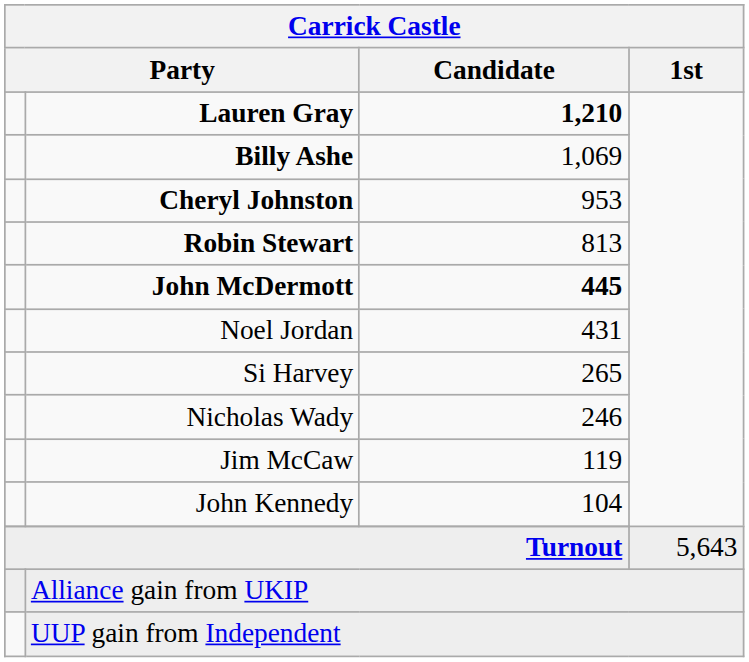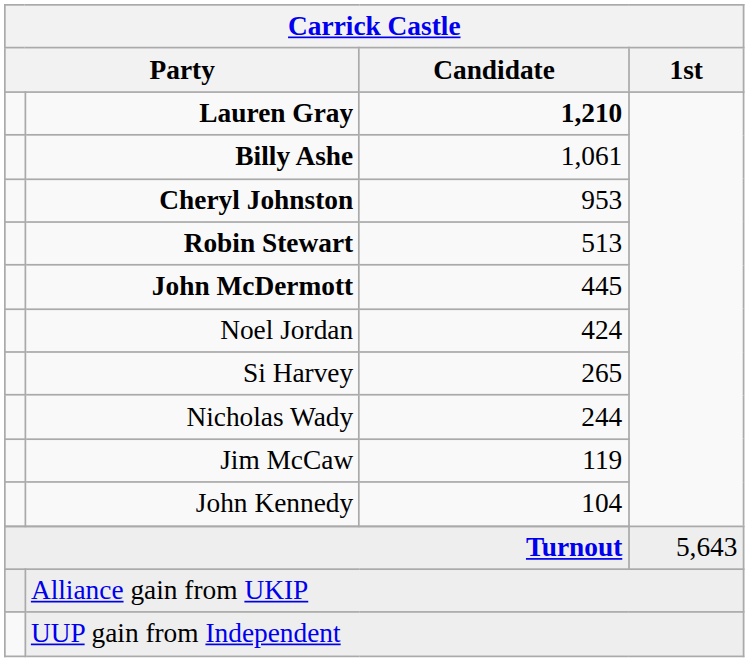 <table class="wikitable">
 <tr>
 <th colspan="4" align="center"><a href='#'>Carrick Castle</a></th>
 </tr>
 <tr>
 <th colspan="2" align="center" width=200>Party</th>
 <th width=150>Candidate</th>
 <th width=60>1st </th>
 </tr>
 <tr>
 <td></td>
 <td align="right"><strong>Lauren Gray</strong></td>
 <td align="right"><strong>1,210</strong></td>
 </tr>
 <tr>
 <td></td>
 <td align="right"><strong>Billy Ashe</strong></td>
-<td align="right">1,069</td>
+<td align="right">1,061</td>
 </tr>
 <tr>
 <td></td>
 <td align="right"><strong>Cheryl Johnston</strong></td>
 <td align="right">953</td>
 </tr>
 <tr>
 <td></td>
 <td align="right"><strong>Robin Stewart</strong></td>
-<td align="right">813</td>
+<td align="right">513</td>
 </tr>
 <tr>
 <td></td>
 <td align="right"><strong>John McDermott</strong></td>
-<td align="right"><strong>445</strong></td>
+<td align="right">445</td>
 </tr>
 <tr>
 <td></td>
 <td align="right">Noel Jordan</td>
-<td align="right">431</td>
+<td align="right">424</td>
 </tr>
 <tr>
 <td></td>
 <td align="right">Si Harvey</td>
 <td align="right">265</td>
 </tr>
 <tr>
 <td></td>
 <td align="right">Nicholas Wady</td>
-<td align="right">246</td>
+<td align="right">244</td>
 </tr>
 <tr>
 <td></td>
 <td align="right">Jim McCaw</td>
 <td align="right">119</td>
 </tr>
 <tr>
 <td></td>
 <td align="right">John Kennedy</td>
 <td align="right">104</td>
 </tr>
 <tr>
 </tr>
 <tr bgcolor="EEEEEE">
 <td colspan=3 align="right"><strong><a href='#'>Turnout</a></strong></td>
 <td align="right">5,643</td>
 </tr>
 <tr bgcolor="EEEEEE">
 <td bgcolor=></td>
 <td colspan=4 bgcolor="EEEEEE"><a href='#'>Alliance</a> gain from <a href='#'>UKIP</a></td>
 </tr>
 <tr>
 <td bgcolor=></td>
 <td colspan=4 bgcolor="EEEEEE"><a href='#'>UUP</a> gain from <a href='#'>Independent</a></td>
 </tr>
 </table>
